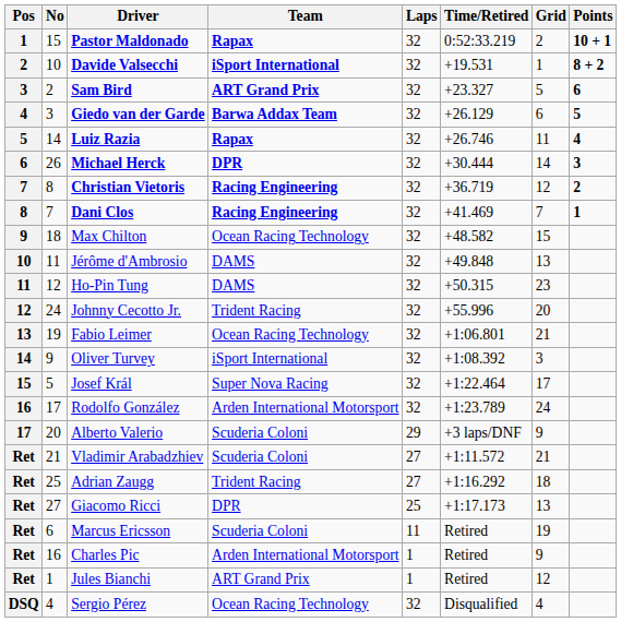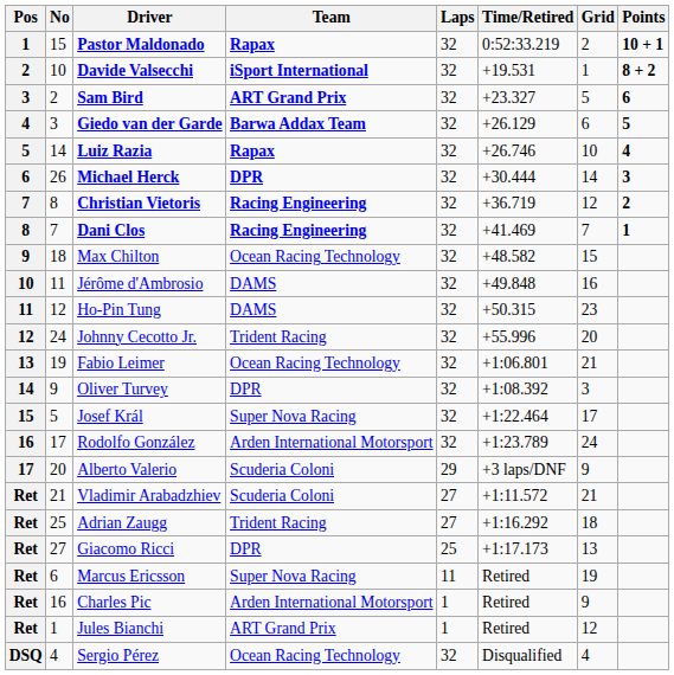 <table class="wikitable" style="font-size:85%">
 <tr>
 <th>Pos</th>
 <th>No</th>
 <th>Driver</th>
 <th>Team</th>
 <th>Laps</th>
 <th>Time/Retired</th>
 <th>Grid</th>
 <th>Points</th>
 </tr>
 <tr>
 <th>1</th>
 <td>15</td>
 <td> <strong><a href='#'>Pastor Maldonado</a></strong></td>
 <td><strong><a href='#'>Rapax</a></strong></td>
 <td>32</td>
 <td>0:52:33.219</td>
 <td>2</td>
 <td><strong>10 + 1</strong></td>
 </tr>
 <tr>
 <th>2</th>
 <td>10</td>
 <td> <strong><a href='#'>Davide Valsecchi</a></strong></td>
 <td><strong><a href='#'>iSport International</a></strong></td>
 <td>32</td>
 <td>+19.531</td>
 <td>1</td>
 <td><strong>8 + 2</strong></td>
 </tr>
 <tr>
 <th>3</th>
 <td>2</td>
 <td> <strong><a href='#'>Sam Bird</a></strong></td>
 <td><strong><a href='#'>ART Grand Prix</a></strong></td>
 <td>32</td>
 <td>+23.327</td>
 <td>5</td>
 <td><strong>6</strong></td>
 </tr>
 <tr>
 <th>4</th>
 <td>3</td>
 <td> <strong><a href='#'>Giedo van der Garde</a></strong></td>
 <td><strong><a href='#'>Barwa Addax Team</a></strong></td>
 <td>32</td>
 <td>+26.129</td>
 <td>6</td>
 <td><strong>5</strong></td>
 </tr>
 <tr>
 <th>5</th>
 <td>14</td>
 <td> <strong><a href='#'>Luiz Razia</a></strong></td>
 <td><strong><a href='#'>Rapax</a></strong></td>
 <td>32</td>
 <td>+26.746</td>
-<td>11</td>
+<td>10</td>
 <td><strong>4</strong></td>
 </tr>
 <tr>
 <th>6</th>
 <td>26</td>
 <td> <strong><a href='#'>Michael Herck</a></strong></td>
 <td><strong><a href='#'>DPR</a></strong></td>
 <td>32</td>
 <td>+30.444</td>
 <td>14</td>
 <td><strong>3</strong></td>
 </tr>
 <tr>
 <th>7</th>
 <td>8</td>
 <td> <strong><a href='#'>Christian Vietoris</a></strong></td>
 <td><strong><a href='#'>Racing Engineering</a></strong></td>
 <td>32</td>
 <td>+36.719</td>
 <td>12</td>
 <td><strong>2</strong></td>
 </tr>
 <tr>
 <th>8</th>
 <td>7</td>
 <td> <strong><a href='#'>Dani Clos</a></strong></td>
 <td><strong><a href='#'>Racing Engineering</a></strong></td>
 <td>32</td>
 <td>+41.469</td>
 <td>7</td>
 <td><strong>1</strong></td>
 </tr>
 <tr>
 <th>9</th>
 <td>18</td>
 <td> <a href='#'>Max Chilton</a></td>
 <td><a href='#'>Ocean Racing Technology</a></td>
 <td>32</td>
 <td>+48.582</td>
 <td>15</td>
 <td></td>
 </tr>
 <tr>
 <th>10</th>
 <td>11</td>
 <td> <a href='#'>Jérôme d'Ambrosio</a></td>
 <td><a href='#'>DAMS</a></td>
 <td>32</td>
 <td>+49.848</td>
-<td>13</td>
+<td>16</td>
 <td></td>
 </tr>
 <tr>
 <th>11</th>
 <td>12</td>
 <td> <a href='#'>Ho-Pin Tung</a></td>
 <td><a href='#'>DAMS</a></td>
 <td>32</td>
 <td>+50.315</td>
 <td>23</td>
 <td></td>
 </tr>
 <tr>
 <th>12</th>
 <td>24</td>
 <td> <a href='#'>Johnny Cecotto Jr.</a></td>
 <td><a href='#'>Trident Racing</a></td>
 <td>32</td>
 <td>+55.996</td>
 <td>20</td>
 <td></td>
 </tr>
 <tr>
 <th>13</th>
 <td>19</td>
 <td> <a href='#'>Fabio Leimer</a></td>
 <td><a href='#'>Ocean Racing Technology</a></td>
 <td>32</td>
 <td>+1:06.801</td>
 <td>21</td>
 <td></td>
 </tr>
 <tr>
 <th>14</th>
 <td>9</td>
 <td> <a href='#'>Oliver Turvey</a></td>
-<td><a href='#'>iSport International</a></td>
+<td><a href='#'>DPR</a></td>
 <td>32</td>
 <td>+1:08.392</td>
 <td>3</td>
 <td></td>
 </tr>
 <tr>
 <th>15</th>
 <td>5</td>
 <td> <a href='#'>Josef Král</a></td>
 <td><a href='#'>Super Nova Racing</a></td>
 <td>32</td>
 <td>+1:22.464</td>
 <td>17</td>
 <td></td>
 </tr>
 <tr>
 <th>16</th>
 <td>17</td>
 <td> <a href='#'>Rodolfo González</a></td>
 <td><a href='#'>Arden International Motorsport</a></td>
 <td>32</td>
 <td>+1:23.789</td>
 <td>24</td>
 <td></td>
 </tr>
 <tr>
 <th>17</th>
 <td>20</td>
 <td> <a href='#'>Alberto Valerio</a></td>
 <td><a href='#'>Scuderia Coloni</a></td>
 <td>29</td>
 <td>+3 laps/DNF</td>
 <td>9</td>
 <td></td>
 </tr>
 <tr>
 <th>Ret</th>
 <td>21</td>
 <td> <a href='#'>Vladimir Arabadzhiev</a></td>
 <td><a href='#'>Scuderia Coloni</a></td>
 <td>27</td>
 <td>+1:11.572</td>
 <td>21</td>
 <td></td>
 </tr>
 <tr>
 <th>Ret</th>
 <td>25</td>
 <td> <a href='#'>Adrian Zaugg</a></td>
 <td><a href='#'>Trident Racing</a></td>
 <td>27</td>
 <td>+1:16.292</td>
 <td>18</td>
 <td></td>
 </tr>
 <tr>
 <th>Ret</th>
 <td>27</td>
 <td> <a href='#'>Giacomo Ricci</a></td>
 <td><a href='#'>DPR</a></td>
 <td>25</td>
 <td>+1:17.173</td>
 <td>13</td>
 <td></td>
 </tr>
 <tr>
 <th>Ret</th>
 <td>6</td>
 <td> <a href='#'>Marcus Ericsson</a></td>
-<td><a href='#'>Scuderia Coloni</a></td>
+<td><a href='#'>Super Nova Racing</a></td>
 <td>11</td>
 <td>Retired</td>
 <td>19</td>
 <td></td>
 </tr>
 <tr>
 <th>Ret</th>
 <td>16</td>
 <td> <a href='#'>Charles Pic</a></td>
 <td><a href='#'>Arden International Motorsport</a></td>
 <td>1</td>
 <td>Retired</td>
 <td>9</td>
 <td></td>
 </tr>
 <tr>
 <th>Ret</th>
 <td>1</td>
 <td> <a href='#'>Jules Bianchi</a></td>
 <td><a href='#'>ART Grand Prix</a></td>
 <td>1</td>
 <td>Retired</td>
 <td>12</td>
 <td></td>
 </tr>
 <tr>
 <th>DSQ</th>
 <td>4</td>
 <td> <a href='#'>Sergio Pérez</a></td>
 <td><a href='#'>Ocean Racing Technology</a></td>
 <td>32</td>
 <td>Disqualified</td>
 <td>4</td>
 <td></td>
 </tr>
 </table>
